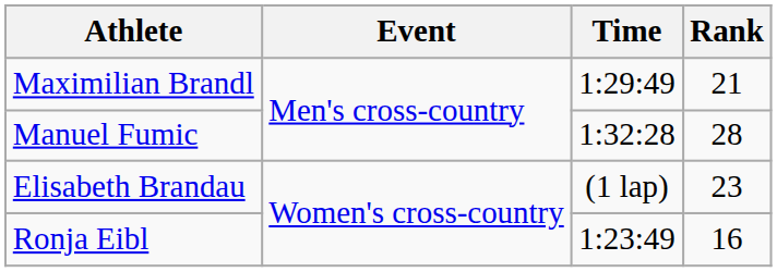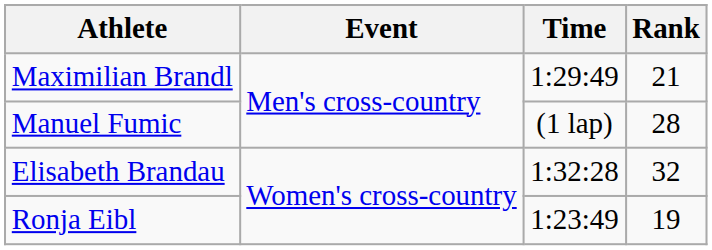 <table class=wikitable style="font-size:90%; text-align:center">
 <tr>
 <th>Athlete</th>
 <th>Event</th>
 <th>Time</th>
 <th>Rank</th>
 </tr>
 <tr>
 <td align=left><a href='#'>Maximilian Brandl</a></td>
 <td align=left rowspan="2"><a href='#'>Men's cross-country</a></td>
 <td>1:29:49</td>
 <td>21</td>
 </tr>
 <tr>
 <td align=left><a href='#'>Manuel Fumic</a></td>
-<td>1:32:28</td>
+<td> (1 lap)</td>
 <td>28</td>
 </tr>
 <tr>
 <td align=left><a href='#'>Elisabeth Brandau</a></td>
 <td align=left rowspan="2"><a href='#'>Women's cross-country</a></td>
-<td> (1 lap)</td>
-<td>23</td>
+<td>1:32:28</td>
+<td>32</td>
 </tr>
 <tr>
 <td align=left><a href='#'>Ronja Eibl</a></td>
 <td>1:23:49</td>
-<td>16</td>
+<td>19</td>
 </tr>
 </table>
